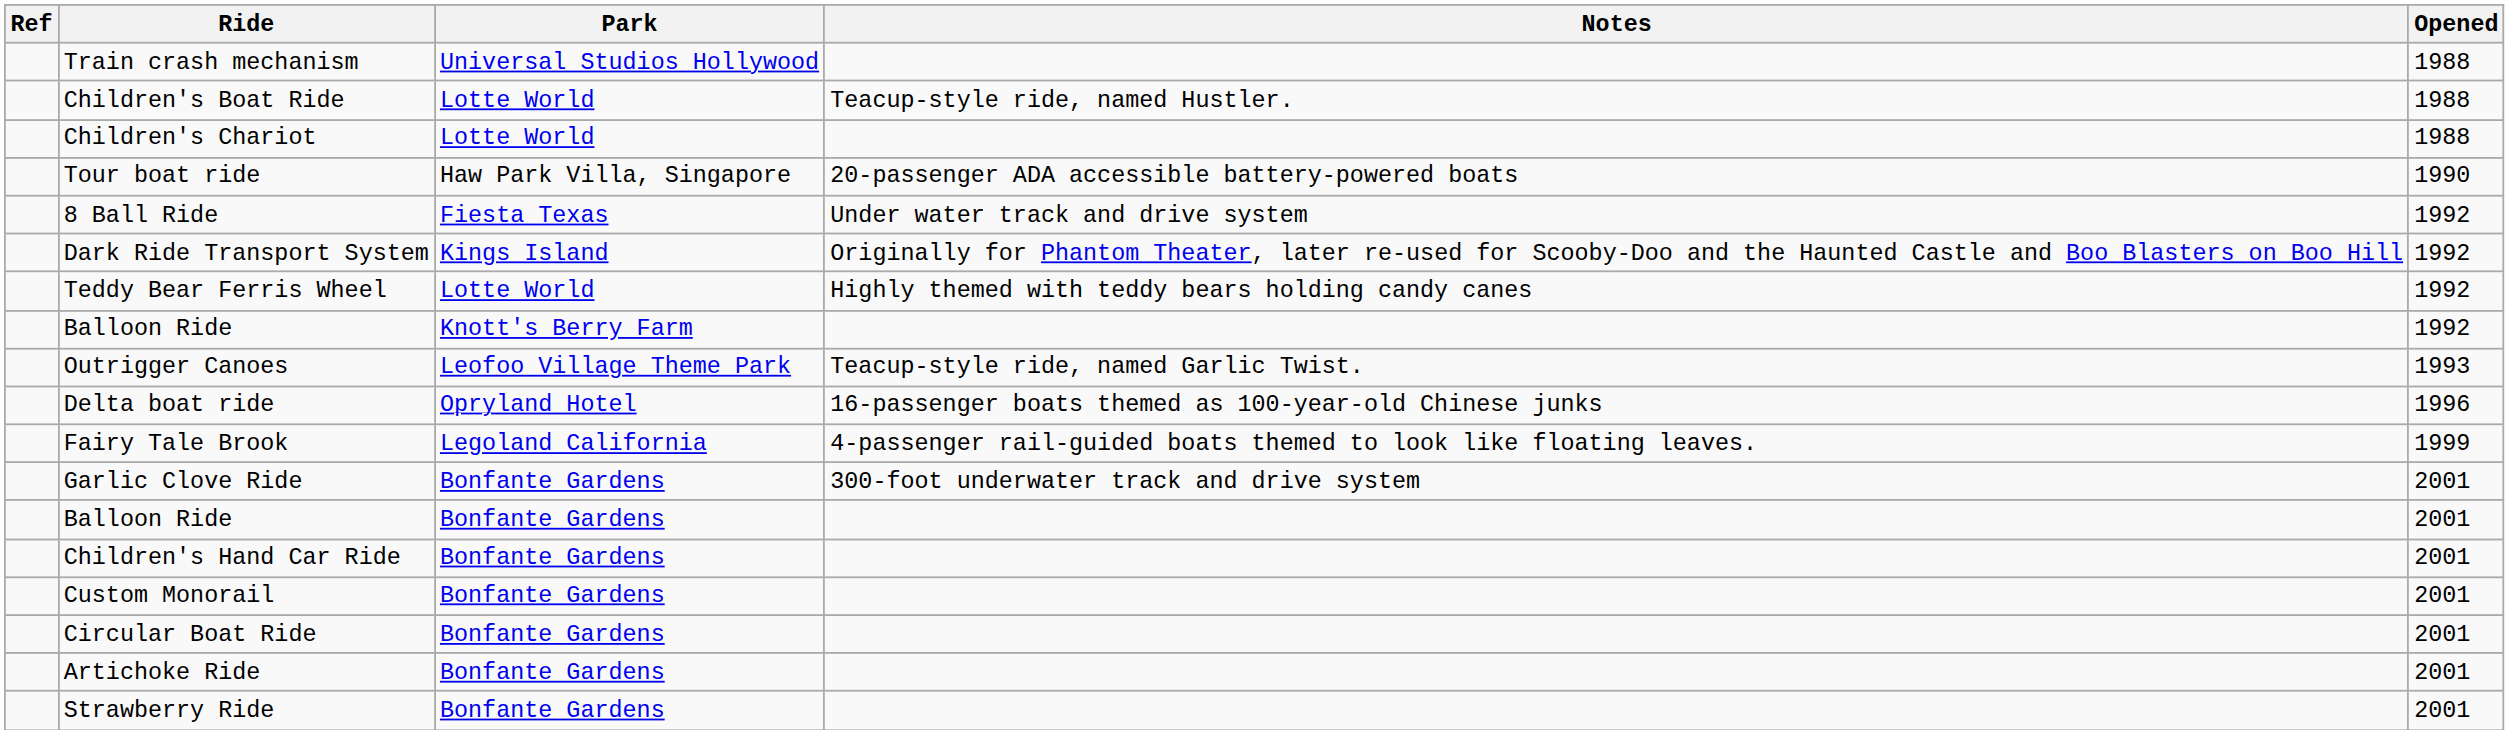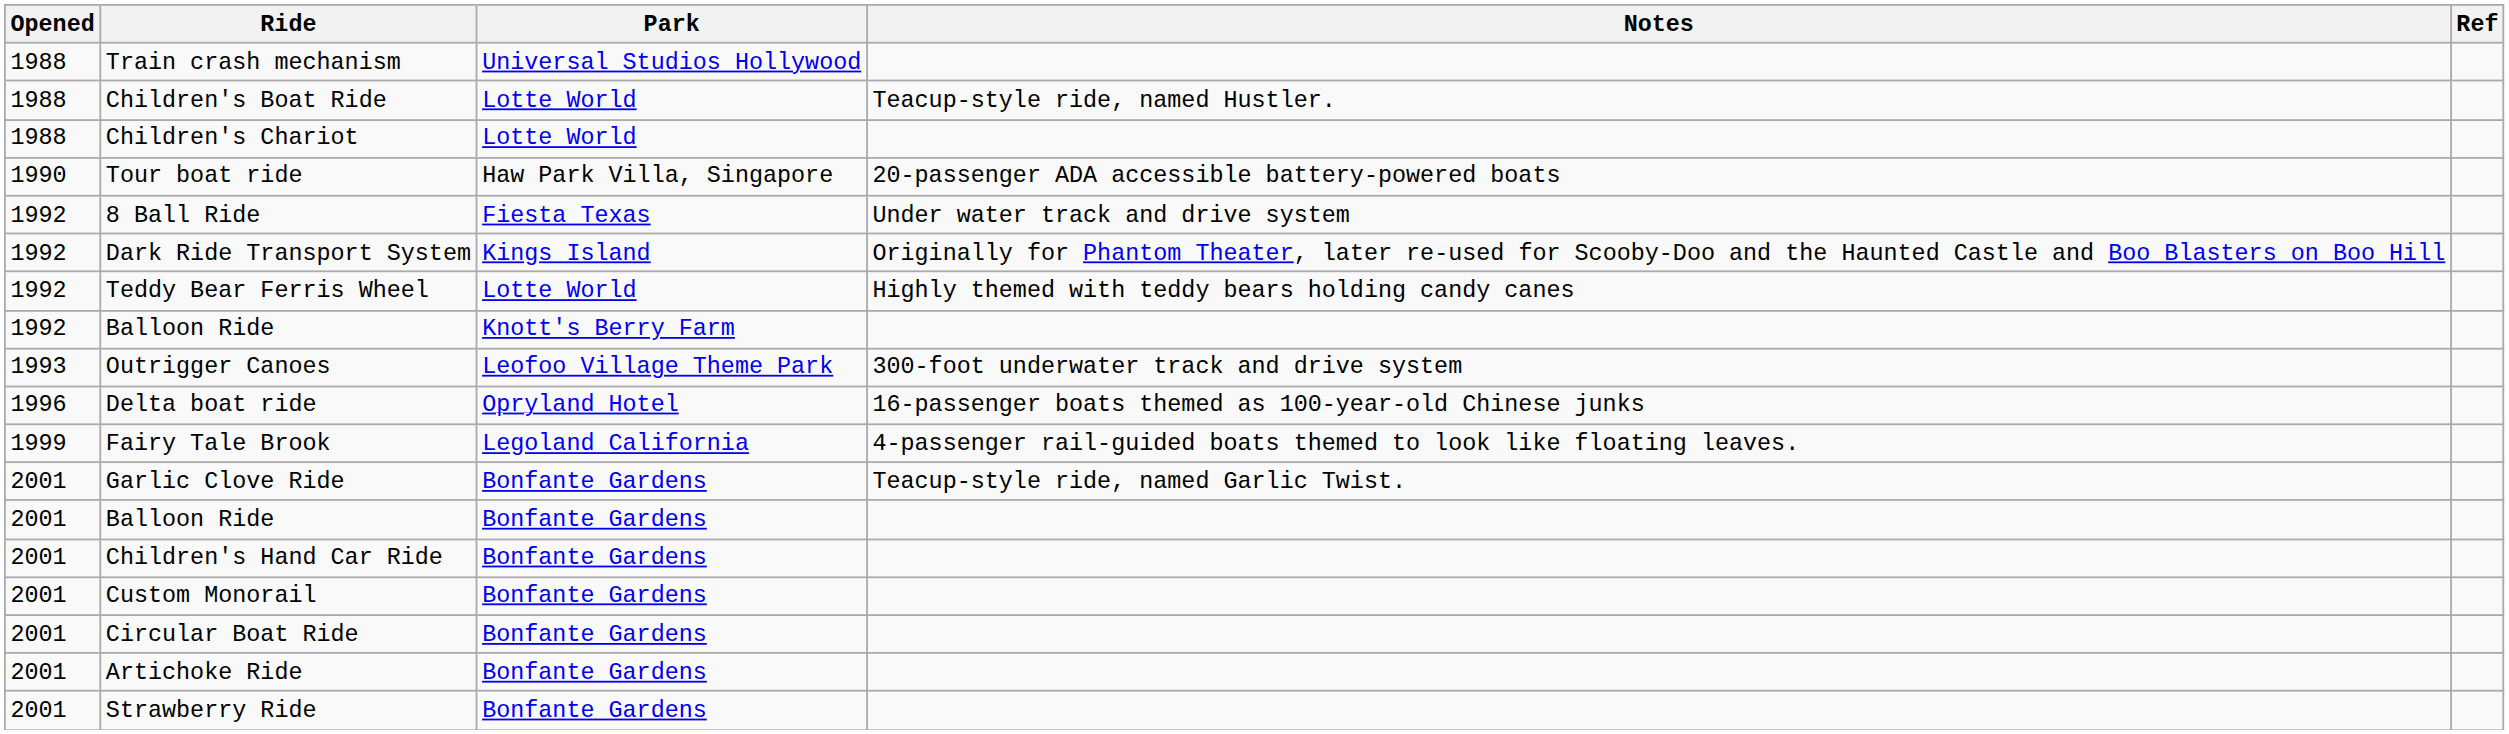 <table class= "wikitable sortable">
 <tr>
-<th class="unsortable">Ref</th>
+<th>Opened</th>
 <th>Ride</th>
 <th>Park</th>
 <th class="unsortable">Notes</th>
-<th>Opened</th>
+<th class="unsortable">Ref</th>
 </tr>
 <tr>
-<td></td>
+<td>1988</td>
 <td>Train crash mechanism</td>
 <td><a href='#'>Universal Studios Hollywood</a></td>
 <td></td>
-<td>1988</td>
+<td></td>
 </tr>
 <tr>
-<td></td>
+<td>1988</td>
 <td>Children's Boat Ride</td>
 <td><a href='#'>Lotte World</a></td>
 <td>Teacup-style ride, named Hustler.</td>
-<td>1988</td>
+<td></td>
 </tr>
 <tr>
-<td></td>
+<td>1988</td>
 <td>Children's Chariot</td>
 <td><a href='#'>Lotte World</a></td>
 <td></td>
-<td>1988</td>
+<td></td>
 </tr>
 <tr>
-<td></td>
+<td>1990</td>
 <td>Tour boat ride</td>
 <td>Haw Park Villa, Singapore</td>
 <td>20-passenger ADA accessible battery-powered boats</td>
-<td>1990</td>
+<td></td>
 </tr>
 <tr>
-<td></td>
+<td>1992</td>
 <td>8 Ball Ride</td>
 <td><a href='#'>Fiesta Texas</a></td>
 <td>Under water track and drive system</td>
-<td>1992</td>
+<td></td>
 </tr>
 <tr>
-<td></td>
+<td>1992</td>
 <td>Dark Ride Transport System</td>
 <td><a href='#'>Kings Island</a></td>
 <td>Originally for <a href='#'>Phantom Theater</a>, later re-used for Scooby-Doo and the Haunted Castle and <a href='#'>Boo Blasters on Boo Hill</a></td>
-<td>1992</td>
+<td></td>
 </tr>
 <tr>
-<td></td>
+<td>1992</td>
 <td>Teddy Bear Ferris Wheel</td>
 <td><a href='#'>Lotte World</a></td>
 <td>Highly themed with teddy bears holding candy canes</td>
-<td>1992</td>
+<td></td>
 </tr>
 <tr>
-<td></td>
+<td>1992</td>
 <td>Balloon Ride</td>
 <td><a href='#'>Knott's Berry Farm</a></td>
 <td></td>
-<td>1992</td>
+<td></td>
 </tr>
 <tr>
-<td></td>
+<td>1993</td>
 <td>Outrigger Canoes</td>
 <td><a href='#'>Leofoo Village Theme Park</a></td>
-<td>Teacup-style ride, named Garlic Twist.</td>
-<td>1993</td>
+<td>300-foot underwater track and drive system</td>
+<td></td>
 </tr>
 <tr>
-<td></td>
+<td>1996</td>
 <td>Delta boat ride</td>
 <td><a href='#'>Opryland Hotel</a></td>
 <td>16-passenger boats themed as 100-year-old Chinese junks</td>
-<td>1996</td>
+<td></td>
 </tr>
 <tr>
-<td></td>
+<td>1999</td>
 <td>Fairy Tale Brook</td>
 <td><a href='#'>Legoland California</a></td>
 <td>4-passenger rail-guided boats themed to look like floating leaves.</td>
-<td>1999</td>
+<td></td>
 </tr>
 <tr>
-<td></td>
+<td>2001</td>
 <td>Garlic Clove Ride</td>
 <td><a href='#'>Bonfante Gardens</a></td>
-<td>300-foot underwater track and drive system</td>
-<td>2001</td>
+<td>Teacup-style ride, named Garlic Twist.</td>
+<td></td>
 </tr>
 <tr>
-<td></td>
+<td>2001</td>
 <td>Balloon Ride</td>
 <td><a href='#'>Bonfante Gardens</a></td>
 <td></td>
-<td>2001</td>
+<td></td>
 </tr>
 <tr>
-<td></td>
+<td>2001</td>
 <td>Children's Hand Car Ride</td>
 <td><a href='#'>Bonfante Gardens</a></td>
 <td></td>
-<td>2001</td>
+<td></td>
 </tr>
 <tr>
-<td></td>
+<td>2001</td>
 <td>Custom Monorail</td>
 <td><a href='#'>Bonfante Gardens</a></td>
 <td></td>
-<td>2001</td>
+<td></td>
 </tr>
 <tr>
-<td></td>
+<td>2001</td>
 <td>Circular Boat Ride</td>
 <td><a href='#'>Bonfante Gardens</a></td>
 <td></td>
-<td>2001</td>
+<td></td>
 </tr>
 <tr>
-<td></td>
+<td>2001</td>
 <td>Artichoke Ride</td>
 <td><a href='#'>Bonfante Gardens</a></td>
 <td></td>
-<td>2001</td>
+<td></td>
 </tr>
 <tr>
-<td></td>
+<td>2001</td>
 <td>Strawberry Ride</td>
 <td><a href='#'>Bonfante Gardens</a></td>
 <td></td>
-<td>2001</td>
+<td></td>
 </tr>
 </table>
